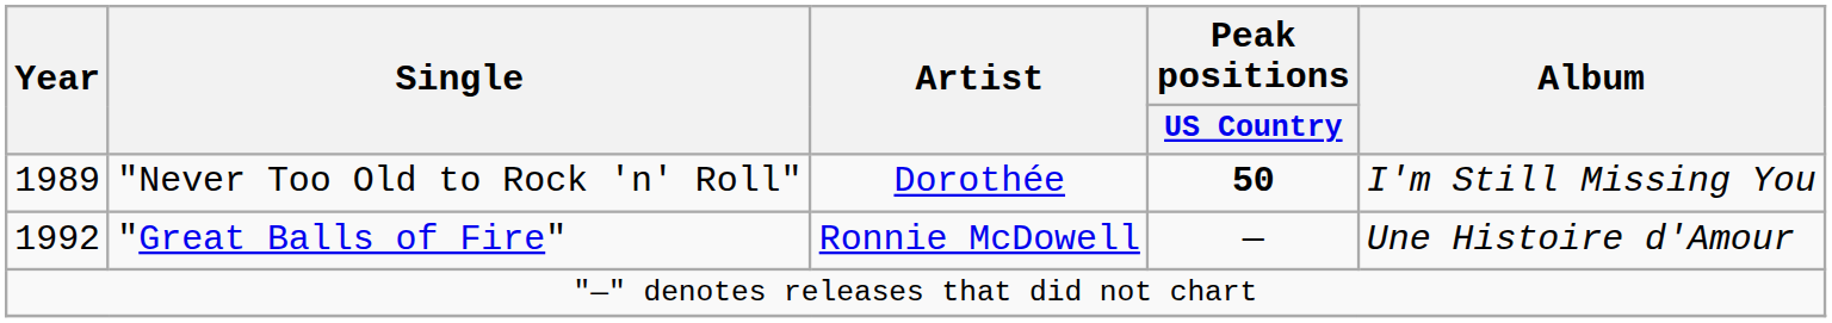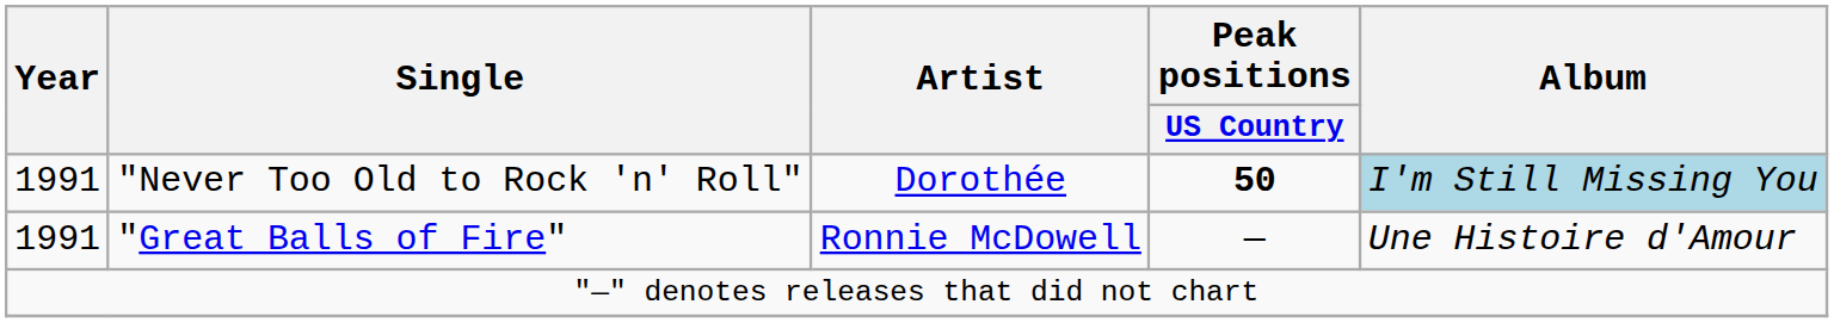 <table class="wikitable">
 <tr>
 <th rowspan="2">Year</th>
 <th rowspan="2">Single</th>
 <th rowspan="2">Artist</th>
 <th colspan="1">Peak positions</th>
 <th rowspan="2">Album</th>
 </tr>
 <tr style="font-size:smaller;">
 <th width="65"><a href='#'>US Country</a></th>
 </tr>
 <tr>
-<td>1989</td>
+<td>1991</td>
 <td>"Never Too Old to Rock 'n' Roll"</td>
 <td align="center"><a href='#'>Dorothée</a></td>
 <td align="center"><strong>50</strong></td>
-<td><em>I'm Still Missing You</em></td>
+<td style="background: lightblue;"><em>I'm Still Missing You</em></td>
 </tr>
 <tr>
-<td>1992</td>
+<td>1991</td>
 <td>"<a href='#'>Great Balls of Fire</a>"</td>
 <td align="center"><a href='#'>Ronnie McDowell</a></td>
 <td align="center">—</td>
 <td><em>Une Histoire d'Amour</em></td>
 </tr>
 <tr>
 <td align="center" colspan="5" style="font-size:8pt">"—" denotes releases that did not chart</td>
 </tr>
 <tr>
 </tr>
 </table>
